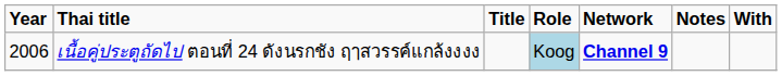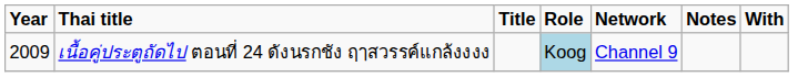 <table class="wikitable" style="font-size: 85%;">
 <tr>
 <td><strong>Year</strong></td>
 <td><strong>Thai title</strong></td>
 <td><strong>Title</strong></td>
 <td><strong>Role</strong></td>
 <td><strong>Network</strong></td>
 <td><strong>Notes</strong></td>
 <td><strong>With</strong></td>
 </tr>
 <tr>
-<td rowspan="1">2006</td>
+<td rowspan="1">2009</td>
 <td><em><a href='#'>เนื้อคู่ประตูถัดไป</a></em> ตอนที่ 24 ดังนรกชัง ฤๅสวรรค์แกล้งงงง</td>
 <td><em> </em></td>
 <td style="background: lightblue;">Koog</td>
-<td><strong><a href='#'>Channel 9</a></strong></td>
+<td><a href='#'>Channel 9</a></td>
 <td></td>
 <td></td>
 </tr>
 <tr>
 </tr>
 </table>
